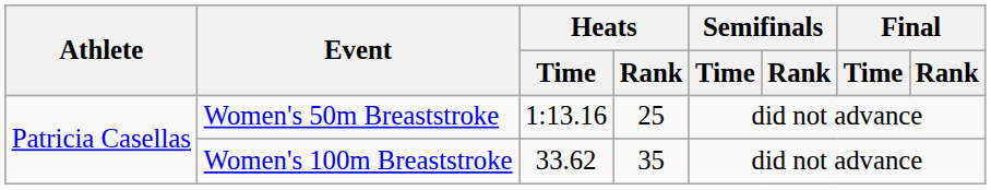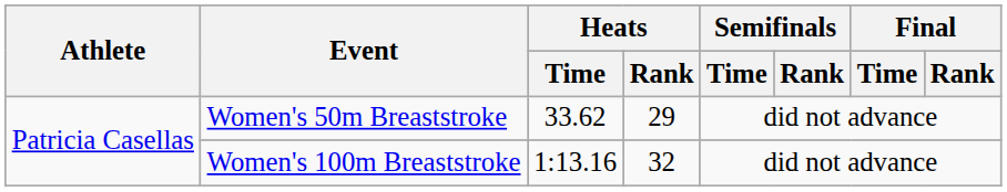 <table class=wikitable style="font-size:90%">
 <tr>
 <th rowspan="2">Athlete</th>
 <th rowspan="2">Event</th>
 <th colspan="2">Heats</th>
 <th colspan="2">Semifinals</th>
 <th colspan="2">Final</th>
 </tr>
 <tr>
 <th>Time</th>
 <th>Rank</th>
 <th>Time</th>
 <th>Rank</th>
 <th>Time</th>
 <th>Rank</th>
 </tr>
 <tr>
 <td rowspan="2"><a href='#'>Patricia Casellas</a></td>
 <td><a href='#'>Women's 50m Breaststroke</a></td>
-<td align=center>1:13.16</td>
-<td align=center>25</td>
+<td align=center>33.62</td>
+<td align=center>29</td>
 <td align=center colspan=4>did not advance</td>
 </tr>
 <tr>
 <td><a href='#'>Women's 100m Breaststroke</a></td>
-<td align=center>33.62</td>
-<td align=center>35</td>
+<td align=center>1:13.16</td>
+<td align=center>32</td>
 <td align=center colspan=4>did not advance</td>
 </tr>
 </table>
